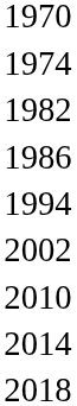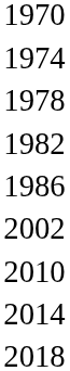 <table>
 <tr>
 <td>1970</td>
 <td></td>
 <td></td>
 <td></td>
 </tr>
 <tr>
 <td>1974</td>
 <td></td>
 <td></td>
 <td></td>
 </tr>
 <tr>
+<td>1978</td>
+<td></td>
+<td></td>
+<td></td>
+</tr>
+<tr>
 <td>1982</td>
 <td></td>
 <td></td>
 <td></td>
 </tr>
 <tr>
 <td>1986</td>
-<td></td>
-<td></td>
-<td></td>
-</tr>
-<tr>
-<td>1994</td>
 <td></td>
 <td></td>
 <td></td>
 </tr>
 <tr>
 <td>2002</td>
 <td></td>
 <td></td>
 <td></td>
 </tr>
 <tr>
 <td>2010<br></td>
 <td></td>
 <td></td>
 <td></td>
 </tr>
 <tr>
 <td rowspan=2>2014<br></td>
 <td rowspan=2></td>
 <td rowspan=2></td>
 <td></td>
 </tr>
 <tr>
 <td></td>
 </tr>
 <tr>
 <td>2018<br></td>
 <td></td>
 <td></td>
 <td></td>
 </tr>
 </table>
